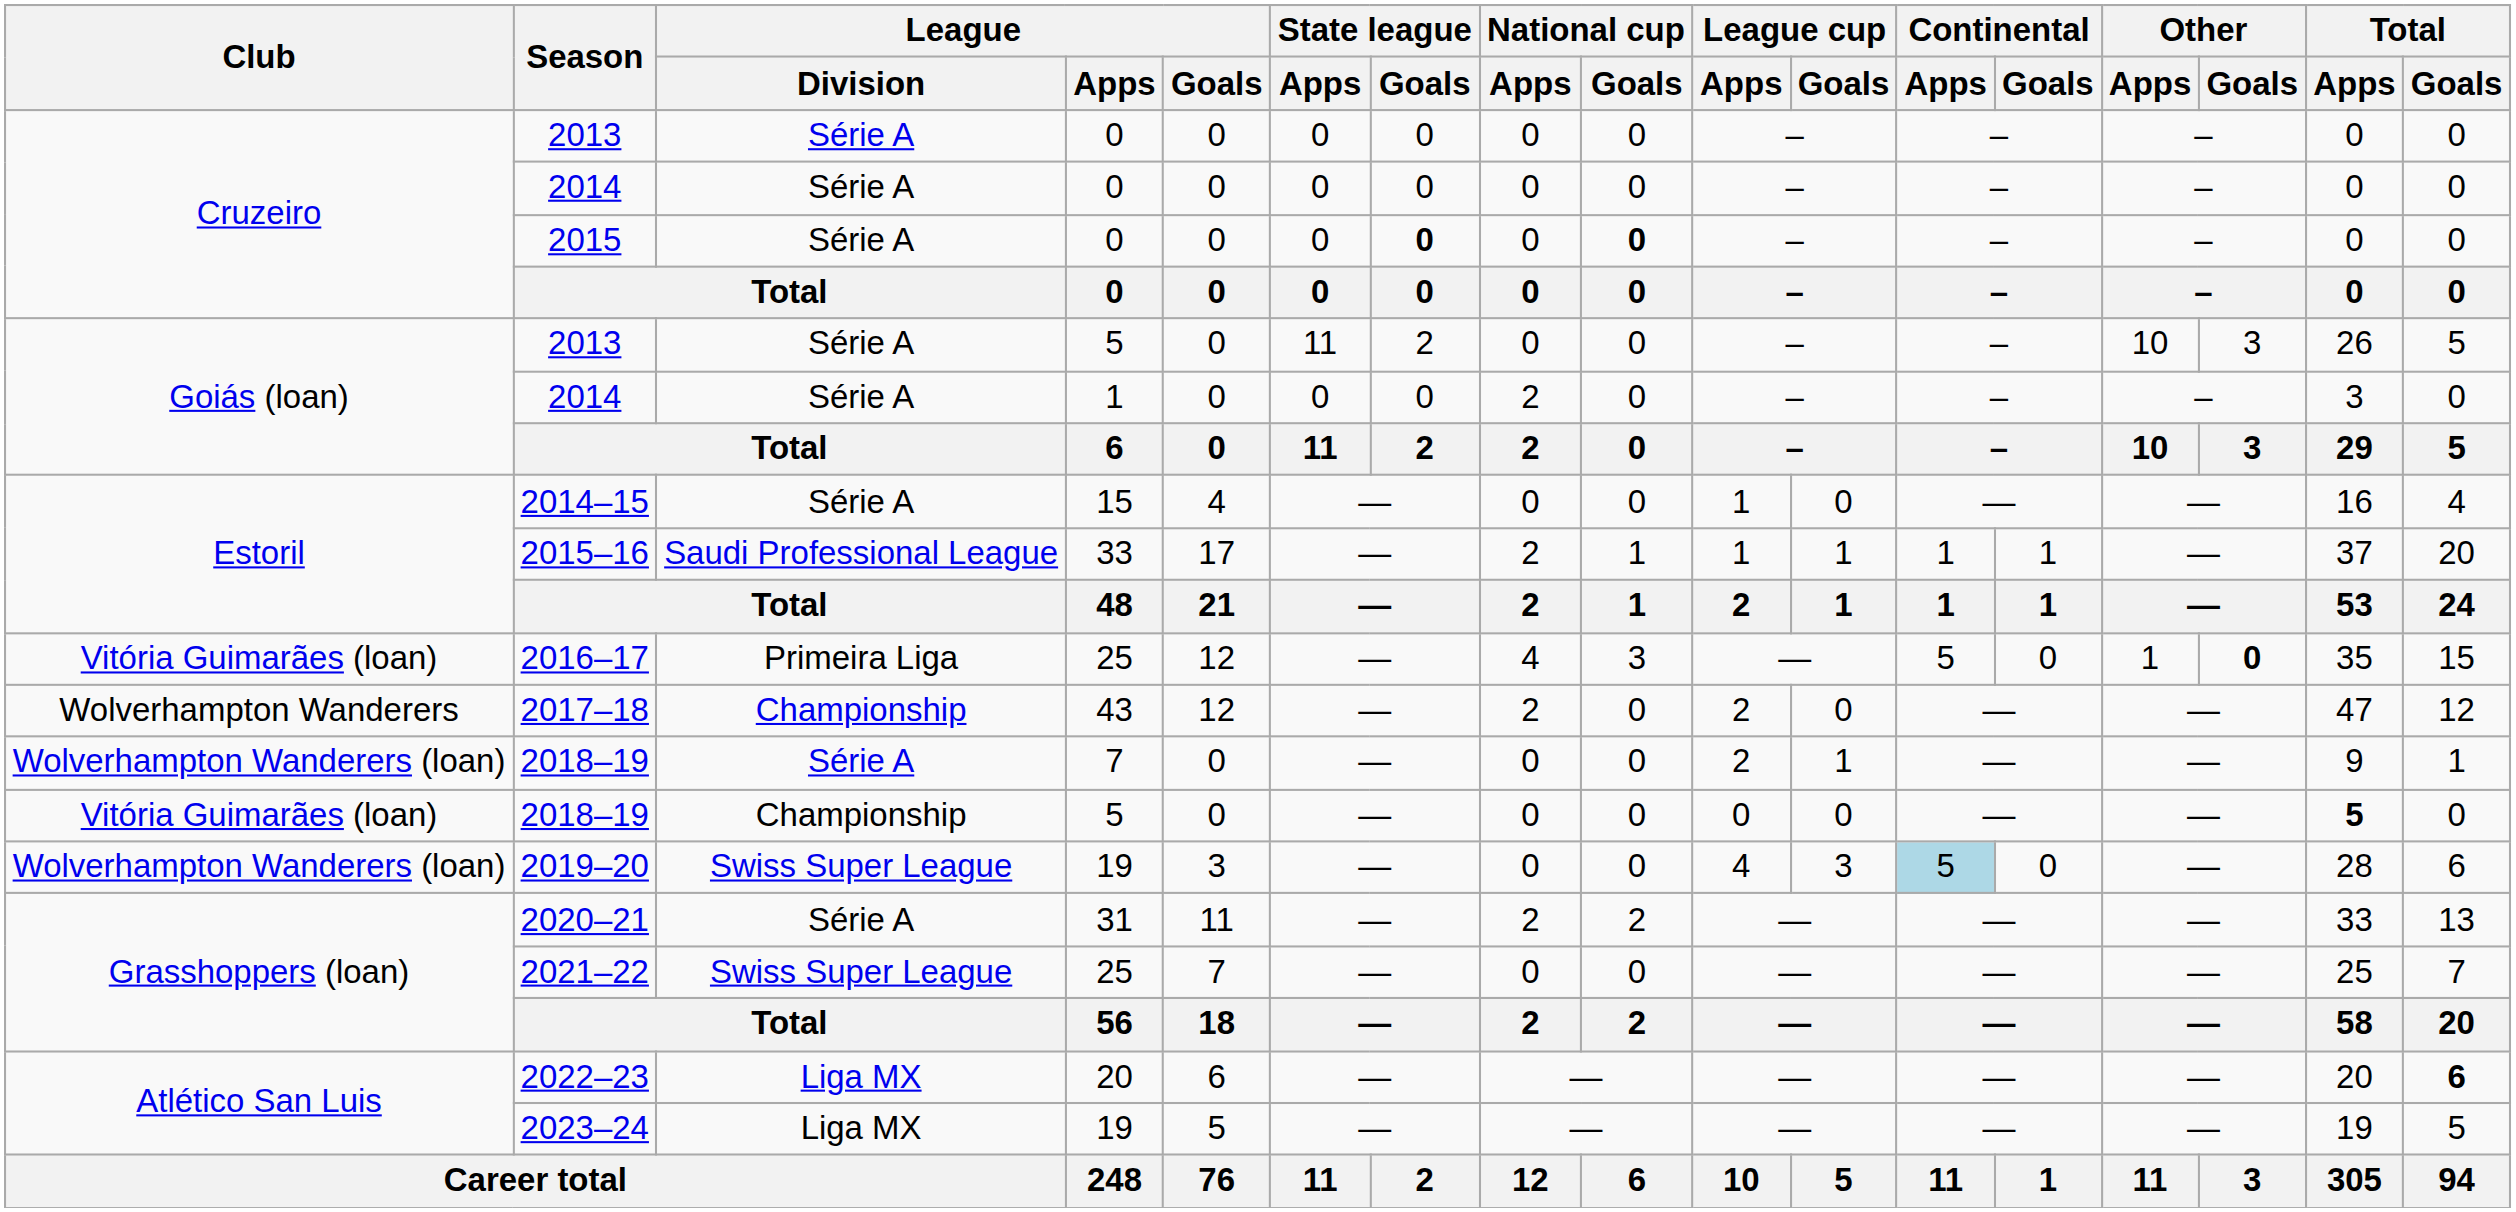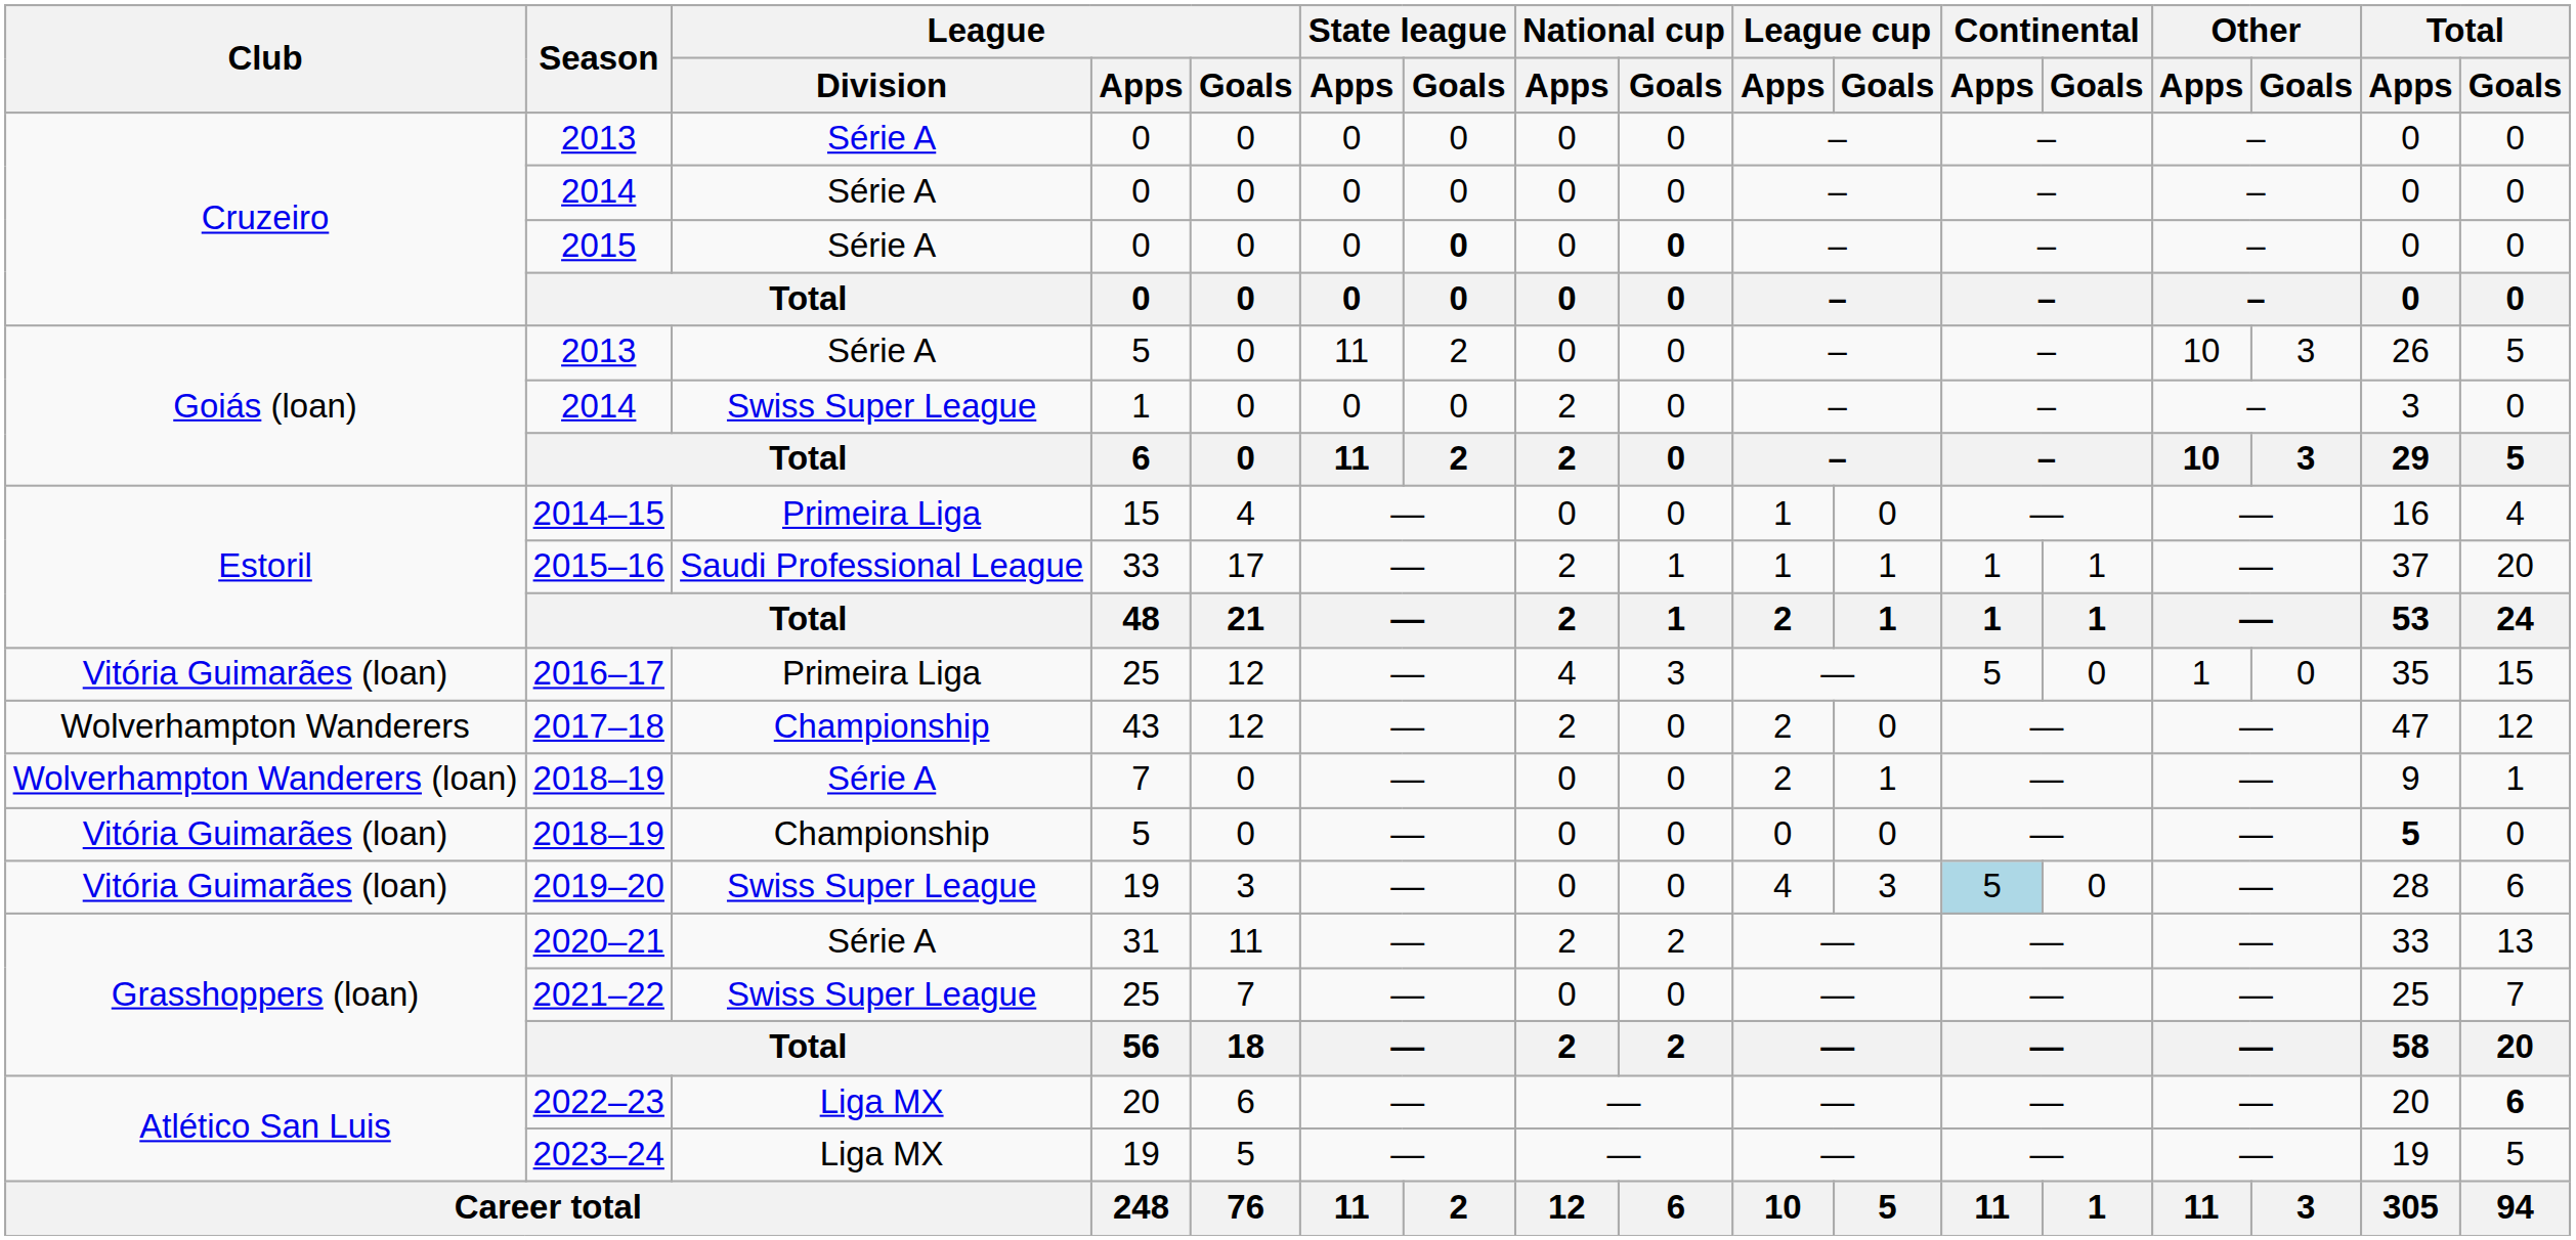 <table class="wikitable" style="text-align:center">
 <tr>
 <th rowspan="2">Club</th>
 <th rowspan="2">Season</th>
 <th colspan="3">League</th>
 <th colspan="2">State league</th>
 <th colspan="2">National cup</th>
 <th colspan="2">League cup</th>
 <th colspan="2">Continental</th>
 <th colspan="2">Other</th>
 <th colspan="2">Total</th>
 </tr>
 <tr>
 <th>Division</th>
 <th>Apps</th>
 <th>Goals</th>
 <th>Apps</th>
 <th>Goals</th>
 <th>Apps</th>
 <th>Goals</th>
 <th>Apps</th>
 <th>Goals</th>
 <th>Apps</th>
 <th>Goals</th>
 <th>Apps</th>
 <th>Goals</th>
 <th>Apps</th>
 <th>Goals</th>
 </tr>
 <tr>
 <td rowspan="4"><a href='#'>Cruzeiro</a></td>
 <td><a href='#'>2013</a></td>
 <td><a href='#'>Série A</a></td>
 <td>0</td>
 <td>0</td>
 <td>0</td>
 <td>0</td>
 <td>0</td>
 <td>0</td>
 <td colspan="2">–</td>
 <td colspan="2">–</td>
 <td colspan="2">–</td>
 <td>0</td>
 <td>0</td>
 </tr>
 <tr>
 <td><a href='#'>2014</a></td>
 <td>Série A</td>
 <td>0</td>
 <td>0</td>
 <td>0</td>
 <td>0</td>
 <td>0</td>
 <td>0</td>
 <td colspan="2">–</td>
 <td colspan="2">–</td>
 <td colspan="2">–</td>
 <td>0</td>
 <td>0</td>
 </tr>
 <tr>
 <td><a href='#'>2015</a></td>
 <td>Série A</td>
 <td>0</td>
 <td>0</td>
 <td>0</td>
 <td><strong>0</strong></td>
 <td>0</td>
 <td><strong>0</strong></td>
 <td colspan="2">–</td>
 <td colspan="2">–</td>
 <td colspan="2">–</td>
 <td>0</td>
 <td>0</td>
 </tr>
 <tr>
 <th colspan="2">Total</th>
 <th>0</th>
 <th>0</th>
 <th>0</th>
 <th>0</th>
 <th>0</th>
 <th>0</th>
 <th colspan="2">–</th>
 <th colspan="2">–</th>
 <th colspan="2">–</th>
 <th>0</th>
 <th>0</th>
 </tr>
 <tr>
 <td rowspan="3"><a href='#'>Goiás</a> (loan)</td>
 <td><a href='#'>2013</a></td>
 <td>Série A</td>
 <td>5</td>
 <td>0</td>
 <td>11</td>
 <td>2</td>
 <td>0</td>
 <td>0</td>
 <td colspan="2">–</td>
 <td colspan="2">–</td>
 <td>10</td>
 <td>3</td>
 <td>26</td>
 <td>5</td>
 </tr>
 <tr>
 <td><a href='#'>2014</a></td>
-<td>Série A</td>
+<td><a href='#'>Swiss Super League</a></td>
 <td>1</td>
 <td>0</td>
 <td>0</td>
 <td>0</td>
 <td>2</td>
 <td>0</td>
 <td colspan="2">–</td>
 <td colspan="2">–</td>
 <td colspan="2">–</td>
 <td>3</td>
 <td>0</td>
 </tr>
 <tr>
 <th colspan="2">Total</th>
 <th>6</th>
 <th>0</th>
 <th>11</th>
 <th>2</th>
 <th>2</th>
 <th>0</th>
 <th colspan="2">–</th>
 <th colspan="2">–</th>
 <th>10</th>
 <th>3</th>
 <th>29</th>
 <th>5</th>
 </tr>
 <tr>
 <td rowspan="3"><a href='#'>Estoril</a></td>
 <td><a href='#'>2014–15</a></td>
-<td>Série A</td>
+<td><a href='#'>Primeira Liga</a></td>
 <td>15</td>
 <td>4</td>
 <td colspan="2">—</td>
 <td>0</td>
 <td>0</td>
 <td>1</td>
 <td>0</td>
 <td colspan="2">—</td>
 <td colspan="2">—</td>
 <td>16</td>
 <td>4</td>
 </tr>
 <tr>
 <td><a href='#'>2015–16</a></td>
 <td><a href='#'>Saudi Professional League</a></td>
 <td>33</td>
 <td>17</td>
 <td colspan="2">—</td>
 <td>2</td>
 <td>1</td>
 <td>1</td>
 <td>1</td>
 <td>1</td>
 <td>1</td>
 <td colspan="2">—</td>
 <td>37</td>
 <td>20</td>
 </tr>
 <tr>
 <th colspan="2">Total</th>
 <th>48</th>
 <th>21</th>
 <th colspan="2">—</th>
 <th>2</th>
 <th>1</th>
 <th>2</th>
 <th>1</th>
 <th>1</th>
 <th>1</th>
 <th colspan="2">—</th>
 <th>53</th>
 <th>24</th>
 </tr>
 <tr>
 <td><a href='#'>Vitória Guimarães</a> (loan)</td>
 <td><a href='#'>2016–17</a></td>
 <td>Primeira Liga</td>
 <td>25</td>
 <td>12</td>
 <td colspan="2">—</td>
 <td>4</td>
 <td>3</td>
 <td colspan="2">—</td>
 <td>5</td>
 <td>0</td>
 <td>1</td>
-<td><strong>0</strong></td>
+<td>0</td>
 <td>35</td>
 <td>15</td>
 </tr>
 <tr>
 <td>Wolverhampton Wanderers</td>
 <td><a href='#'>2017–18</a></td>
 <td><a href='#'>Championship</a></td>
 <td>43</td>
 <td>12</td>
 <td colspan="2">—</td>
 <td>2</td>
 <td>0</td>
 <td>2</td>
 <td>0</td>
 <td colspan="2">—</td>
 <td colspan="2">—</td>
 <td>47</td>
 <td>12</td>
 </tr>
 <tr>
 <td><a href='#'>Wolverhampton Wanderers</a> (loan)</td>
 <td><a href='#'>2018–19</a></td>
 <td><a href='#'>Série A</a></td>
 <td>7</td>
 <td>0</td>
 <td colspan="2">—</td>
 <td>0</td>
 <td>0</td>
 <td>2</td>
 <td>1</td>
 <td colspan="2">—</td>
 <td colspan="2">—</td>
 <td>9</td>
 <td>1</td>
 </tr>
 <tr>
 <td><a href='#'>Vitória Guimarães</a> (loan)</td>
 <td><a href='#'>2018–19</a></td>
 <td>Championship</td>
 <td>5</td>
 <td>0</td>
 <td colspan="2">—</td>
 <td>0</td>
 <td>0</td>
 <td>0</td>
 <td>0</td>
 <td colspan="2">—</td>
 <td colspan="2">—</td>
 <td><strong>5</strong></td>
 <td>0</td>
 </tr>
 <tr>
-<td><a href='#'>Wolverhampton Wanderers</a> (loan)</td>
+<td><a href='#'>Vitória Guimarães</a> (loan)</td>
 <td><a href='#'>2019–20</a></td>
 <td><a href='#'>Swiss Super League</a></td>
 <td>19</td>
 <td>3</td>
 <td colspan="2">—</td>
 <td>0</td>
 <td>0</td>
 <td>4</td>
 <td>3</td>
 <td style="background: lightblue;">5</td>
 <td>0</td>
 <td colspan="2">—</td>
 <td>28</td>
 <td>6</td>
 </tr>
 <tr>
 <td rowspan="3"><a href='#'>Grasshoppers</a> (loan)</td>
 <td><a href='#'>2020–21</a></td>
 <td>Série A</td>
 <td>31</td>
 <td>11</td>
 <td colspan="2">—</td>
 <td>2</td>
 <td>2</td>
 <td colspan="2">—</td>
 <td colspan="2">—</td>
 <td colspan="2">—</td>
 <td>33</td>
 <td>13</td>
 </tr>
 <tr>
 <td><a href='#'>2021–22</a></td>
 <td><a href='#'>Swiss Super League</a></td>
 <td>25</td>
 <td>7</td>
 <td colspan="2">—</td>
 <td>0</td>
 <td>0</td>
 <td colspan="2">—</td>
 <td colspan="2">—</td>
 <td colspan="2">—</td>
 <td>25</td>
 <td>7</td>
 </tr>
 <tr>
 <th colspan="2">Total</th>
 <th>56</th>
 <th>18</th>
 <th colspan="2">—</th>
 <th>2</th>
 <th>2</th>
 <th colspan="2">—</th>
 <th colspan="2">—</th>
 <th colspan="2">—</th>
 <th>58</th>
 <th>20</th>
 </tr>
 <tr>
 <td rowspan="2"><a href='#'>Atlético San Luis</a></td>
 <td><a href='#'>2022–23</a></td>
 <td><a href='#'>Liga MX</a></td>
 <td>20</td>
 <td>6</td>
 <td colspan="2">—</td>
 <td colspan="2">—</td>
 <td colspan="2">—</td>
 <td colspan="2">—</td>
 <td colspan="2">—</td>
 <td>20</td>
 <td><strong>6</strong></td>
 </tr>
 <tr>
 <td><a href='#'>2023–24</a></td>
 <td>Liga MX</td>
 <td>19</td>
 <td>5</td>
 <td colspan="2">—</td>
 <td colspan="2">—</td>
 <td colspan="2">—</td>
 <td colspan="2">—</td>
 <td colspan="2">—</td>
 <td>19</td>
 <td>5</td>
 </tr>
 <tr>
 <th colspan="3">Career total</th>
 <th>248</th>
 <th>76</th>
 <th>11</th>
 <th>2</th>
 <th>12</th>
 <th>6</th>
 <th>10</th>
 <th>5</th>
 <th>11</th>
 <th>1</th>
 <th>11</th>
 <th>3</th>
 <th>305</th>
 <th>94</th>
 </tr>
 </table>
